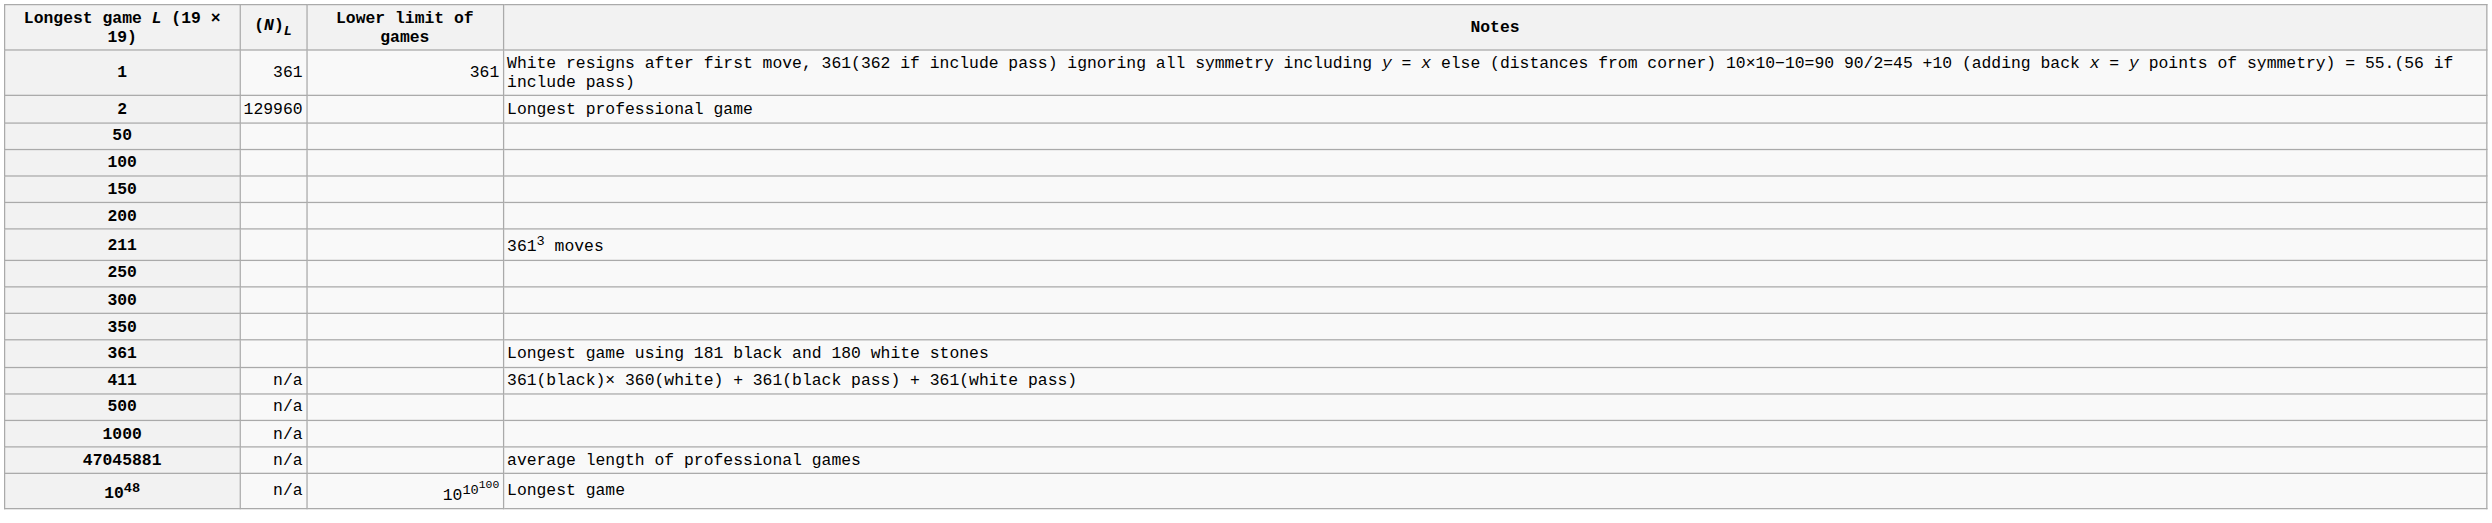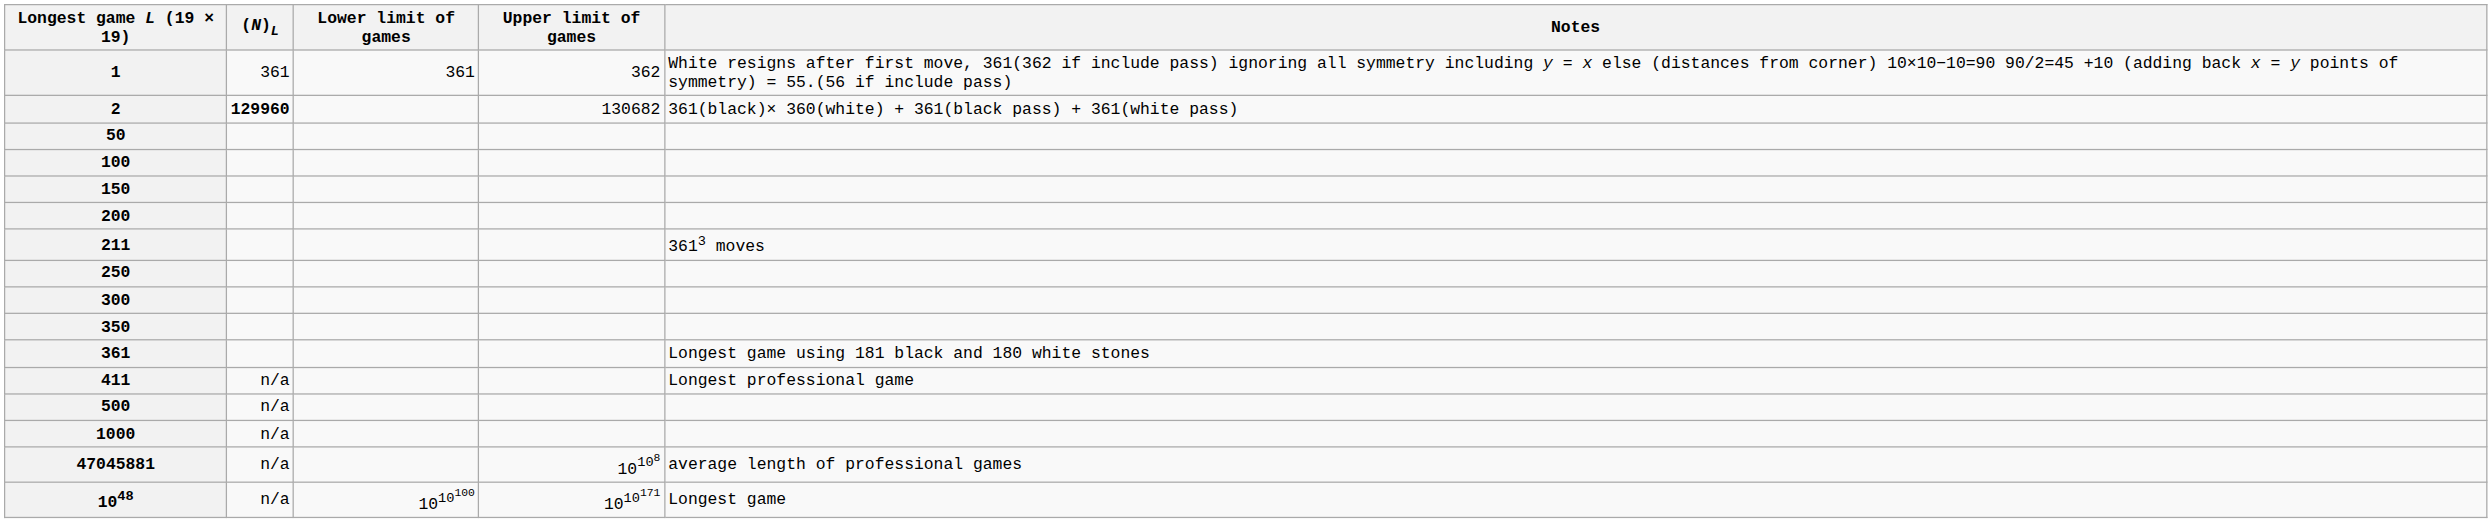 <table class="wikitable">
 <tr>
 <th align="left">Longest game <em>L</em> (19 × 19)</th>
 <th align="left">(<em>N</em>)<sub><em>L</em></sub></th>
 <th align="left">Lower limit of games</th>
+<th align="left">Upper limit of games</th>
 <th align="left">Notes</th>
 </tr>
 <tr>
 <th>1</th>
 <td align="right">361</td>
 <td align="right">361</td>
+<td align="right">362</td>
 <td>White resigns after first move, 361(362 if include pass) ignoring all symmetry including <em>y</em> = <em>x</em> else (distances from corner) 10×10−10=90 90/2=45 +10 (adding back <em>x</em> = <em>y</em> points of symmetry) = 55.(56 if include pass)</td>
 </tr>
 <tr>
 <th>2</th>
-<td align="right">129960</td>
+<td align="right"><strong>129960</strong></td>
 <td align="right"></td>
-<td>Longest professional game</td>
+<td align="right">130682</td>
+<td>361(black)× 360(white) + 361(black pass) + 361(white pass)</td>
 </tr>
 <tr>
 <th>50</th>
+<td align="right"></td>
 <td align="right"></td>
 <td align="right"></td>
 <td></td>
 </tr>
 <tr>
 <th>100</th>
 <td align="right"></td>
 <td align="right"></td>
+<td align="right"></td>
 <td></td>
 </tr>
 <tr>
 <th>150</th>
+<td align="right"></td>
 <td align="right"></td>
 <td align="right"></td>
 <td></td>
 </tr>
 <tr>
 <th>200</th>
 <td align="right"></td>
 <td align="right"></td>
+<td align="right"></td>
 <td></td>
 </tr>
 <tr>
 <th>211</th>
+<td align="right"></td>
 <td align="right"></td>
 <td align="right"></td>
 <td>361<sup>3</sup> moves</td>
 </tr>
 <tr>
 <th>250</th>
 <td align="right"></td>
 <td align="right"></td>
+<td align="right"></td>
 <td></td>
 </tr>
 <tr>
 <th>300</th>
+<td align="right"></td>
 <td align="right"></td>
 <td align="right"></td>
 <td></td>
 </tr>
 <tr>
 <th>350</th>
 <td align="right"></td>
 <td align="right"></td>
+<td align="right"></td>
 <td></td>
 </tr>
 <tr>
 <th>361</th>
+<td align="right"></td>
 <td align="right"></td>
 <td align="right"></td>
 <td>Longest game using 181 black and 180 white stones</td>
 </tr>
 <tr>
 <th>411</th>
 <td align="right">n/a</td>
 <td align="right"></td>
-<td>361(black)× 360(white) + 361(black pass) + 361(white pass)</td>
+<td align="right"></td>
+<td>Longest professional game</td>
 </tr>
 <tr>
 <th>500</th>
 <td align="right">n/a</td>
+<td align="right"></td>
 <td align="right"></td>
 <td></td>
 </tr>
 <tr>
 <th>1000</th>
 <td align="right">n/a</td>
 <td align="right"></td>
+<td align="right"></td>
 <td></td>
 </tr>
 <tr>
 <th>47045881</th>
 <td align="right">n/a</td>
 <td align="right"></td>
+<td align="right">10<sup>10<sup>8</sup></sup></td>
 <td>average length of professional games</td>
 </tr>
 <tr>
 <th>10<sup>48</sup></th>
 <td align="right">n/a</td>
 <td align="right">10<sup>10<sup>100</sup></sup></td>
+<td align="right">10<sup>10<sup>171</sup></sup></td>
 <td>Longest game</td>
 </tr>
 </table>
